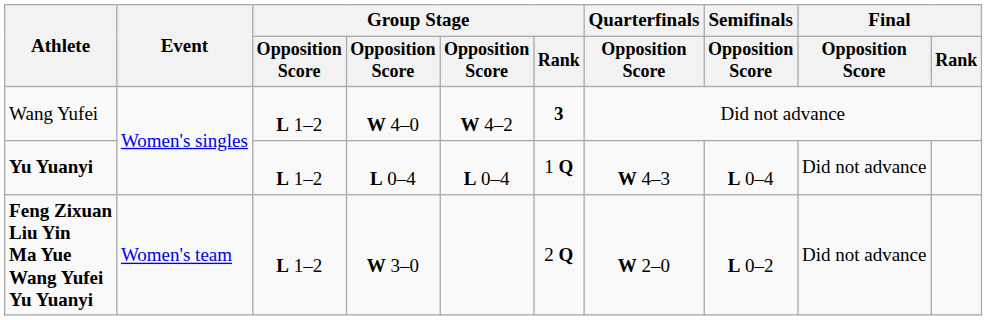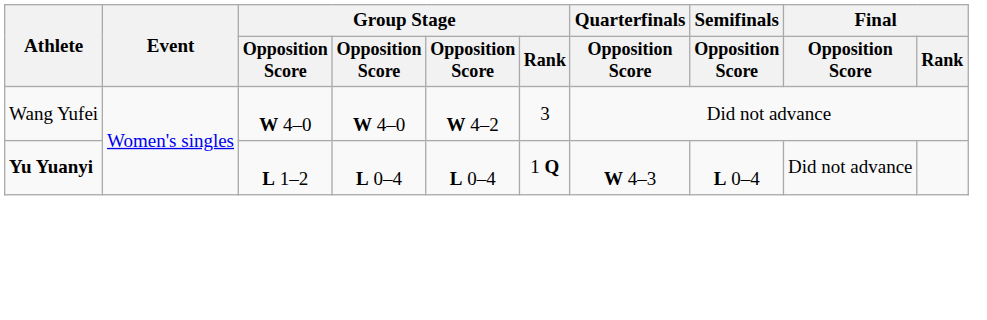 <table class=wikitable style=font-size:90%;text-align:center>
 <tr>
 <th rowspan=2>Athlete</th>
 <th rowspan=2>Event</th>
 <th colspan=4>Group Stage</th>
 <th>Quarterfinals</th>
 <th>Semifinals</th>
 <th colspan=2>Final</th>
 </tr>
 <tr style="font-size:95%">
 <th>Opposition<br>Score</th>
 <th>Opposition<br>Score</th>
 <th>Opposition<br>Score</th>
 <th>Rank</th>
 <th>Opposition<br>Score</th>
 <th>Opposition<br>Score</th>
 <th>Opposition<br>Score</th>
 <th>Rank</th>
 </tr>
 <tr>
 <td align=left>Wang Yufei</td>
 <td align=left rowspan=2><a href='#'>Women's singles</a></td>
-<td><br><strong>L</strong> 1–2</td>
+<td><br><strong>W</strong> 4–0</td>
 <td><br><strong>W</strong> 4–0</td>
 <td><br><strong>W</strong> 4–2</td>
-<td><strong>3</strong></td>
+<td>3</td>
 <td colspan=4>Did not advance</td>
 </tr>
 <tr>
 <td align=left><strong>Yu Yuanyi</strong></td>
 <td><br><strong>L</strong> 1–2</td>
 <td><br><strong>L</strong> 0–4</td>
 <td><br><strong>L</strong> 0–4</td>
 <td>1 <strong>Q</strong></td>
 <td><br><strong>W</strong> 4–3</td>
 <td><br><strong>L</strong> 0–4</td>
 <td>Did not advance</td>
 <td></td>
 </tr>
-<tr>
-<td align=left><strong>Feng Zixuan<br>Liu Yin<br>Ma Yue<br>Wang Yufei<br>Yu Yuanyi</strong></td>
-<td align=left><a href='#'>Women's team</a></td>
-<td><br><strong>L</strong> 1–2</td>
-<td><br><strong>W</strong> 3–0</td>
-<td></td>
-<td>2 <strong>Q</strong></td>
-<td><br><strong>W</strong> 2–0</td>
-<td><br><strong>L</strong> 0–2</td>
-<td>Did not advance</td>
-<td></td>
-</tr>
 </table>
